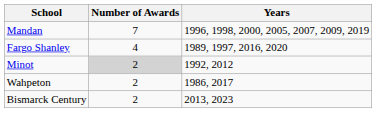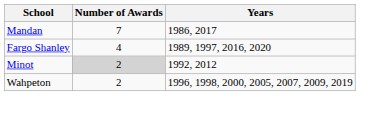 <table class="wikitable sortable">
 <tr>
 <th>School</th>
 <th>Number of Awards</th>
 <th>Years</th>
 </tr>
 <tr>
 <td><a href='#'>Mandan</a></td>
 <td align=center>7</td>
-<td>1996, 1998, 2000, 2005, 2007, 2009, 2019</td>
+<td>1986, 2017</td>
 </tr>
 <tr>
 <td><a href='#'>Fargo Shanley</a></td>
 <td align=center>4</td>
 <td>1989, 1997, 2016, 2020</td>
 </tr>
 <tr>
 <td><a href='#'>Minot</a></td>
 <td align=center style="background: lightgrey;">2</td>
 <td>1992, 2012</td>
 </tr>
 <tr>
 <td>Wahpeton</td>
 <td align=center>2</td>
-<td>1986, 2017</td>
-</tr>
-<tr>
-<td>Bismarck Century</td>
-<td align=center>2</td>
-<td>2013, 2023</td>
+<td>1996, 1998, 2000, 2005, 2007, 2009, 2019</td>
 </tr>
 </table>
